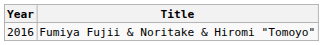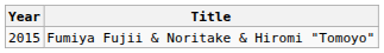 <table class="wikitable">
 <tr>
 <th>Year</th>
 <th>Title</th>
 </tr>
 <tr>
-<td>2016</td>
+<td>2015</td>
 <td>Fumiya Fujii & Noritake & Hiromi "Tomoyo"</td>
 </tr>
 </table>
